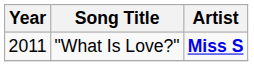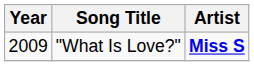 <table class="wikitable">
 <tr>
 <th>Year</th>
 <th>Song Title</th>
 <th>Artist</th>
 </tr>
 <tr>
-<td>2011</td>
+<td>2009</td>
 <td>"What Is Love?" </td>
 <td><strong><a href='#'>Miss S</a></strong></td>
 </tr>
 <tr>
 </tr>
 </table>
